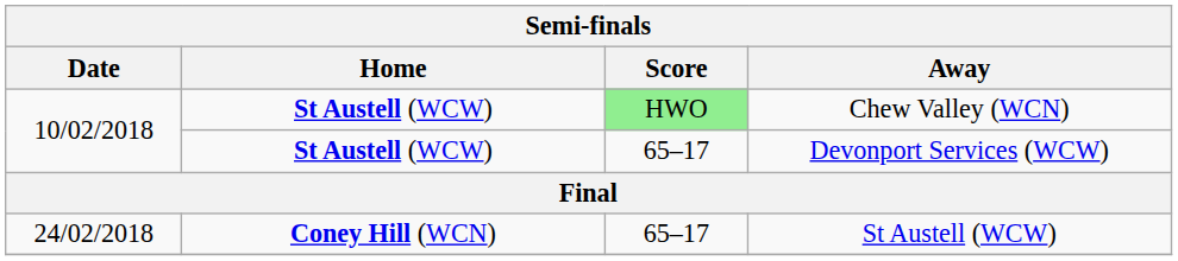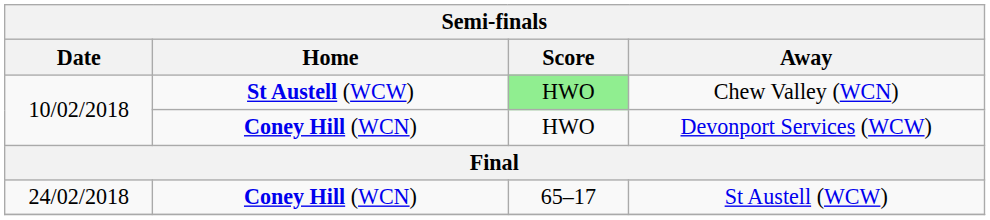 <table class="wikitable" style="text-align: center">
 <tr>
 <th colspan=4>Semi-finals</th>
 </tr>
 <tr>
 <th width=100>Date</th>
 <th width=250>Home</th>
 <th width=80>Score</th>
 <th width=250>Away</th>
 </tr>
 <tr>
 <td rowspan=2>10/02/2018</td>
 <td><strong><a href='#'>St Austell</a></strong> (<a href='#'>WCW</a>)</td>
 <td style="background: lightgreen;">HWO</td>
 <td>Chew Valley (<a href='#'>WCN</a>)</td>
 </tr>
 <tr>
-<td><strong><a href='#'>St Austell</a></strong> (<a href='#'>WCW</a>)</td>
-<td>65–17</td>
+<td><strong><a href='#'>Coney Hill</a></strong> (<a href='#'>WCN</a>)</td>
+<td>HWO</td>
 <td><a href='#'>Devonport Services</a> (<a href='#'>WCW</a>)</td>
 </tr>
 <tr>
 <th colspan=4>Final</th>
 </tr>
 <tr>
 <td>24/02/2018</td>
 <td><strong><a href='#'>Coney Hill</a></strong> (<a href='#'>WCN</a>)</td>
 <td>65–17</td>
 <td><a href='#'>St Austell</a> (<a href='#'>WCW</a>)</td>
 </tr>
 <tr>
 </tr>
 </table>
